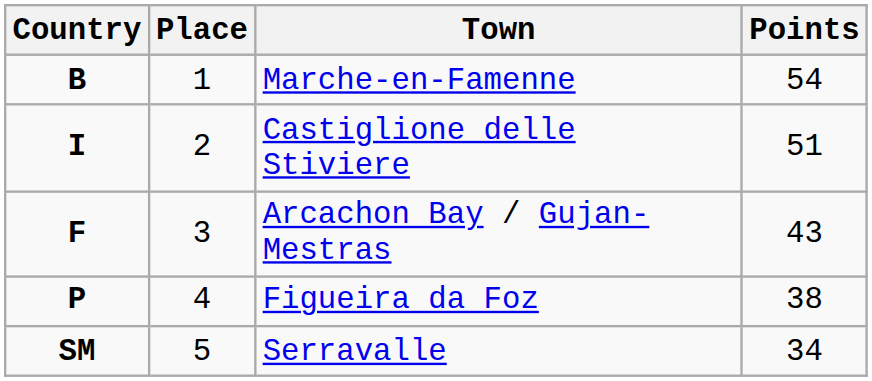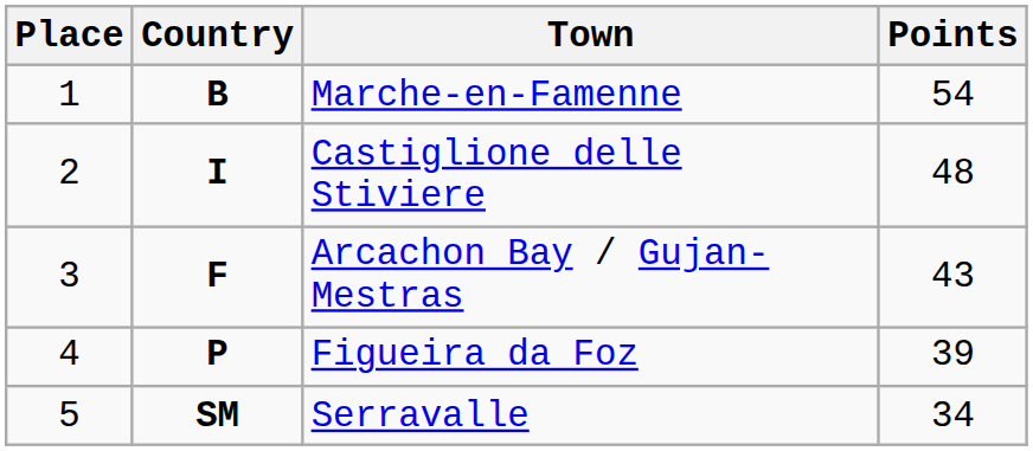 <table class="wikitable" style="text-align;">
 <tr>
+<th width="25">Place</th>
 <th width="25">Country</th>
-<th width="25">Place</th>
 <th width="200">Town</th>
 <th width="25">Points</th>
 </tr>
 <tr>
+<td align="center">1</td>
 <td align="center"><strong>B</strong></td>
-<td align="center">1</td>
 <td align="left"><a href='#'>Marche-en-Famenne</a></td>
 <td align="center">54</td>
 </tr>
 <tr>
+<td align="center">2</td>
 <td align="center"><strong>I</strong></td>
-<td align="center">2</td>
 <td align="left"><a href='#'>Castiglione delle Stiviere</a></td>
-<td align="center">51</td>
+<td align="center">48</td>
 </tr>
 <tr>
+<td align="center">3</td>
 <td align="center"><strong>F</strong></td>
-<td align="center">3</td>
 <td align="left"><a href='#'>Arcachon Bay</a> / <a href='#'>Gujan-Mestras</a></td>
 <td align="center">43</td>
 </tr>
 <tr>
+<td align="center">4</td>
 <td align="center"><strong>P</strong></td>
-<td align="center">4</td>
 <td align="left"><a href='#'>Figueira da Foz</a></td>
-<td align="center">38</td>
+<td align="center">39</td>
 </tr>
 <tr>
+<td align="center">5</td>
 <td align="center"><strong>SM</strong></td>
-<td align="center">5</td>
 <td align="left"><a href='#'>Serravalle</a></td>
 <td align="center">34</td>
 </tr>
 </table>
